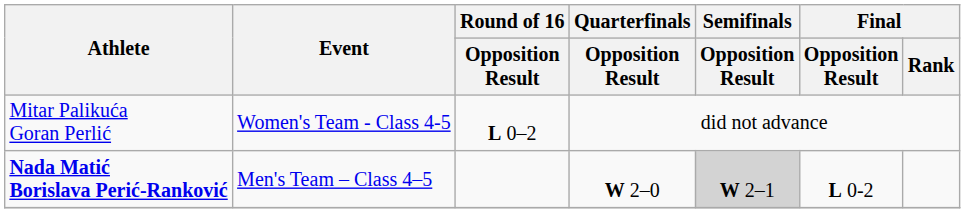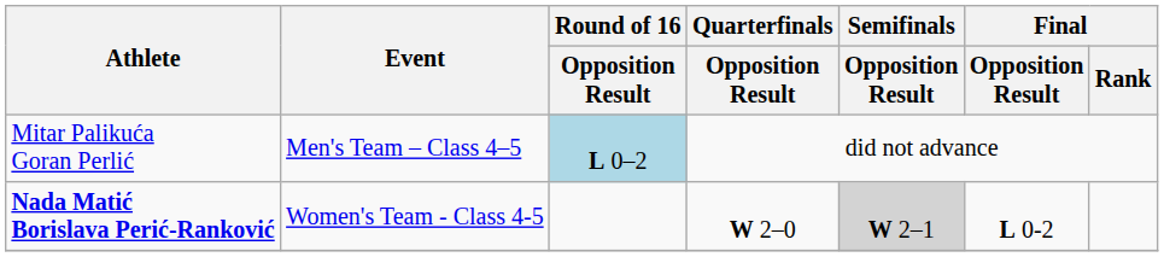 <table class=wikitable style="font-size:90%">
 <tr>
 <th rowspan="2">Athlete</th>
 <th rowspan="2">Event</th>
 <th>Round of 16</th>
 <th>Quarterfinals</th>
 <th>Semifinals</th>
 <th colspan="2">Final</th>
 </tr>
 <tr>
 <th>Opposition<br>Result</th>
 <th>Opposition<br>Result</th>
 <th>Opposition<br>Result</th>
 <th>Opposition<br>Result</th>
 <th>Rank</th>
 </tr>
 <tr align=center>
 <td align=left><a href='#'>Mitar Palikuća</a><br><a href='#'>Goran Perlić</a></td>
-<td align=left><a href='#'>Women's Team - Class 4-5</a></td>
-<td><br><strong>L</strong> 0–2</td>
+<td align=left><a href='#'>Men's Team – Class 4–5</a></td>
+<td style="background: lightblue;"><br><strong>L</strong> 0–2</td>
 <td colspan=5>did not advance</td>
 </tr>
 <tr align=center>
 <td align=left><strong><a href='#'>Nada Matić</a><br><a href='#'>Borislava Perić-Ranković</a></strong></td>
-<td align=left><a href='#'>Men's Team – Class 4–5</a></td>
+<td align=left><a href='#'>Women's Team - Class 4-5</a></td>
 <td></td>
 <td><br><strong>W</strong> 2–0</td>
 <td style="background: lightgrey;"><br><strong>W</strong> 2–1</td>
 <td><br><strong>L</strong> 0-2</td>
 <td></td>
 </tr>
 <tr>
 </tr>
 </table>
